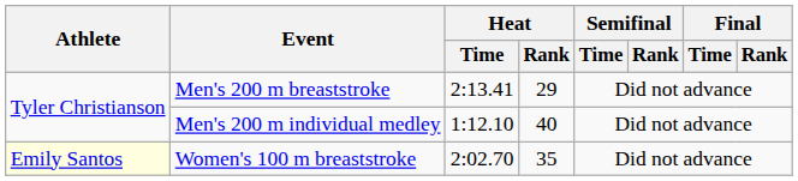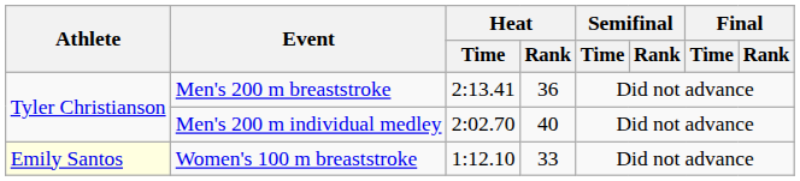 <table class=wikitable style="font-size:90%">
 <tr>
 <th rowspan="2">Athlete</th>
 <th rowspan="2">Event</th>
 <th colspan="2">Heat</th>
 <th colspan="2">Semifinal</th>
 <th colspan="2">Final</th>
 </tr>
 <tr style="font-size:95%">
 <th>Time</th>
 <th>Rank</th>
 <th>Time</th>
 <th>Rank</th>
 <th>Time</th>
 <th>Rank</th>
 </tr>
 <tr align=center>
 <td align=left rowspan=2><a href='#'>Tyler Christianson</a></td>
 <td align=left><a href='#'>Men's 200 m breaststroke</a></td>
 <td>2:13.41</td>
-<td>29</td>
+<td>36</td>
 <td colspan="4">Did not advance</td>
 </tr>
 <tr align=center>
 <td align=left><a href='#'>Men's 200 m individual medley</a></td>
-<td>1:12.10</td>
+<td>2:02.70</td>
 <td>40</td>
 <td colspan="4">Did not advance</td>
 </tr>
 <tr align=center>
 <td align=left style="background: lightyellow;"><a href='#'>Emily Santos</a></td>
 <td align=left><a href='#'>Women's 100 m breaststroke</a></td>
-<td>2:02.70</td>
-<td>35</td>
+<td>1:12.10</td>
+<td>33</td>
 <td colspan="4">Did not advance</td>
 </tr>
 </table>
